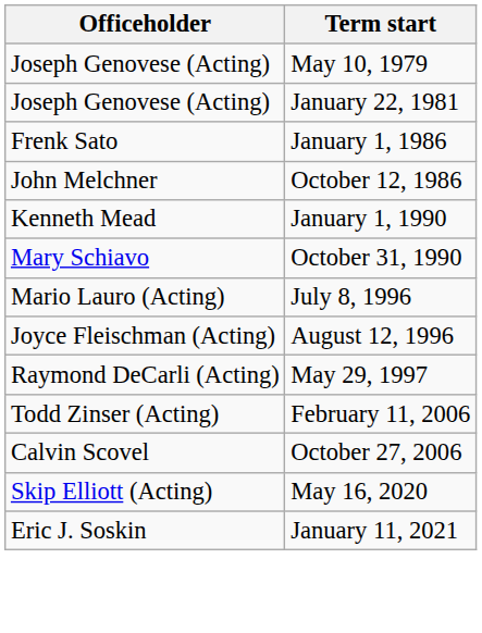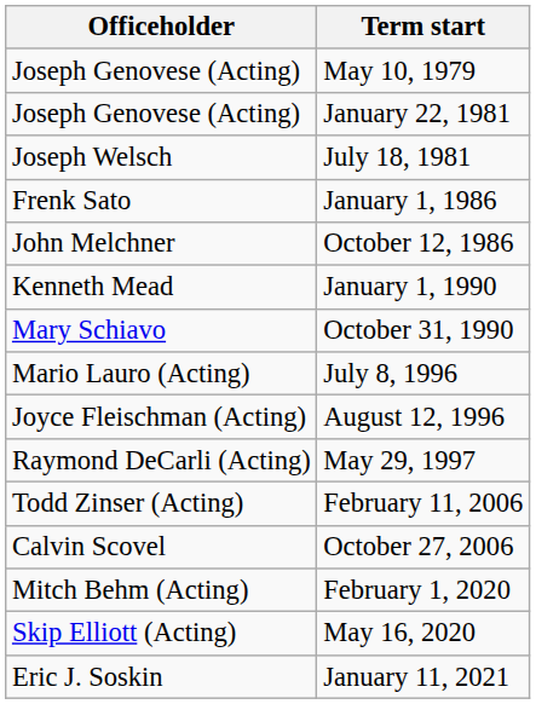 <table class="wikitable sortable">
 <tr style="vertical-align:bottom;">
 <th>Officeholder</th>
 <th>Term start</th>
 </tr>
 <tr>
 <td>Joseph Genovese (Acting)</td>
 <td>May 10, 1979</td>
 </tr>
 <tr>
 <td>Joseph Genovese (Acting)</td>
 <td>January 22, 1981</td>
+</tr>
+<tr>
+<td>Joseph Welsch</td>
+<td>July 18, 1981</td>
 </tr>
 <tr>
 <td>Frenk Sato</td>
 <td>January 1, 1986</td>
 </tr>
 <tr>
 <td>John Melchner</td>
 <td>October 12, 1986</td>
 </tr>
 <tr>
 <td>Kenneth Mead</td>
 <td>January 1, 1990</td>
 </tr>
 <tr>
 <td><a href='#'>Mary Schiavo</a></td>
 <td>October 31, 1990</td>
 </tr>
 <tr>
 <td>Mario Lauro (Acting)</td>
 <td>July 8, 1996</td>
 </tr>
 <tr>
 <td>Joyce Fleischman (Acting)</td>
 <td>August 12, 1996</td>
 </tr>
 <tr>
 <td>Raymond DeCarli (Acting)</td>
 <td>May 29, 1997</td>
 </tr>
 <tr>
 <td>Todd Zinser (Acting)</td>
 <td>February 11, 2006</td>
 </tr>
 <tr>
 <td>Calvin Scovel</td>
 <td>October 27, 2006</td>
 </tr>
 <tr>
+<td>Mitch Behm (Acting)</td>
+<td>February 1, 2020</td>
+</tr>
+<tr>
 <td><a href='#'>Skip Elliott</a> (Acting)</td>
 <td>May 16, 2020</td>
 </tr>
 <tr>
 <td>Eric J. Soskin</td>
 <td>January 11, 2021</td>
 </tr>
 </table>
